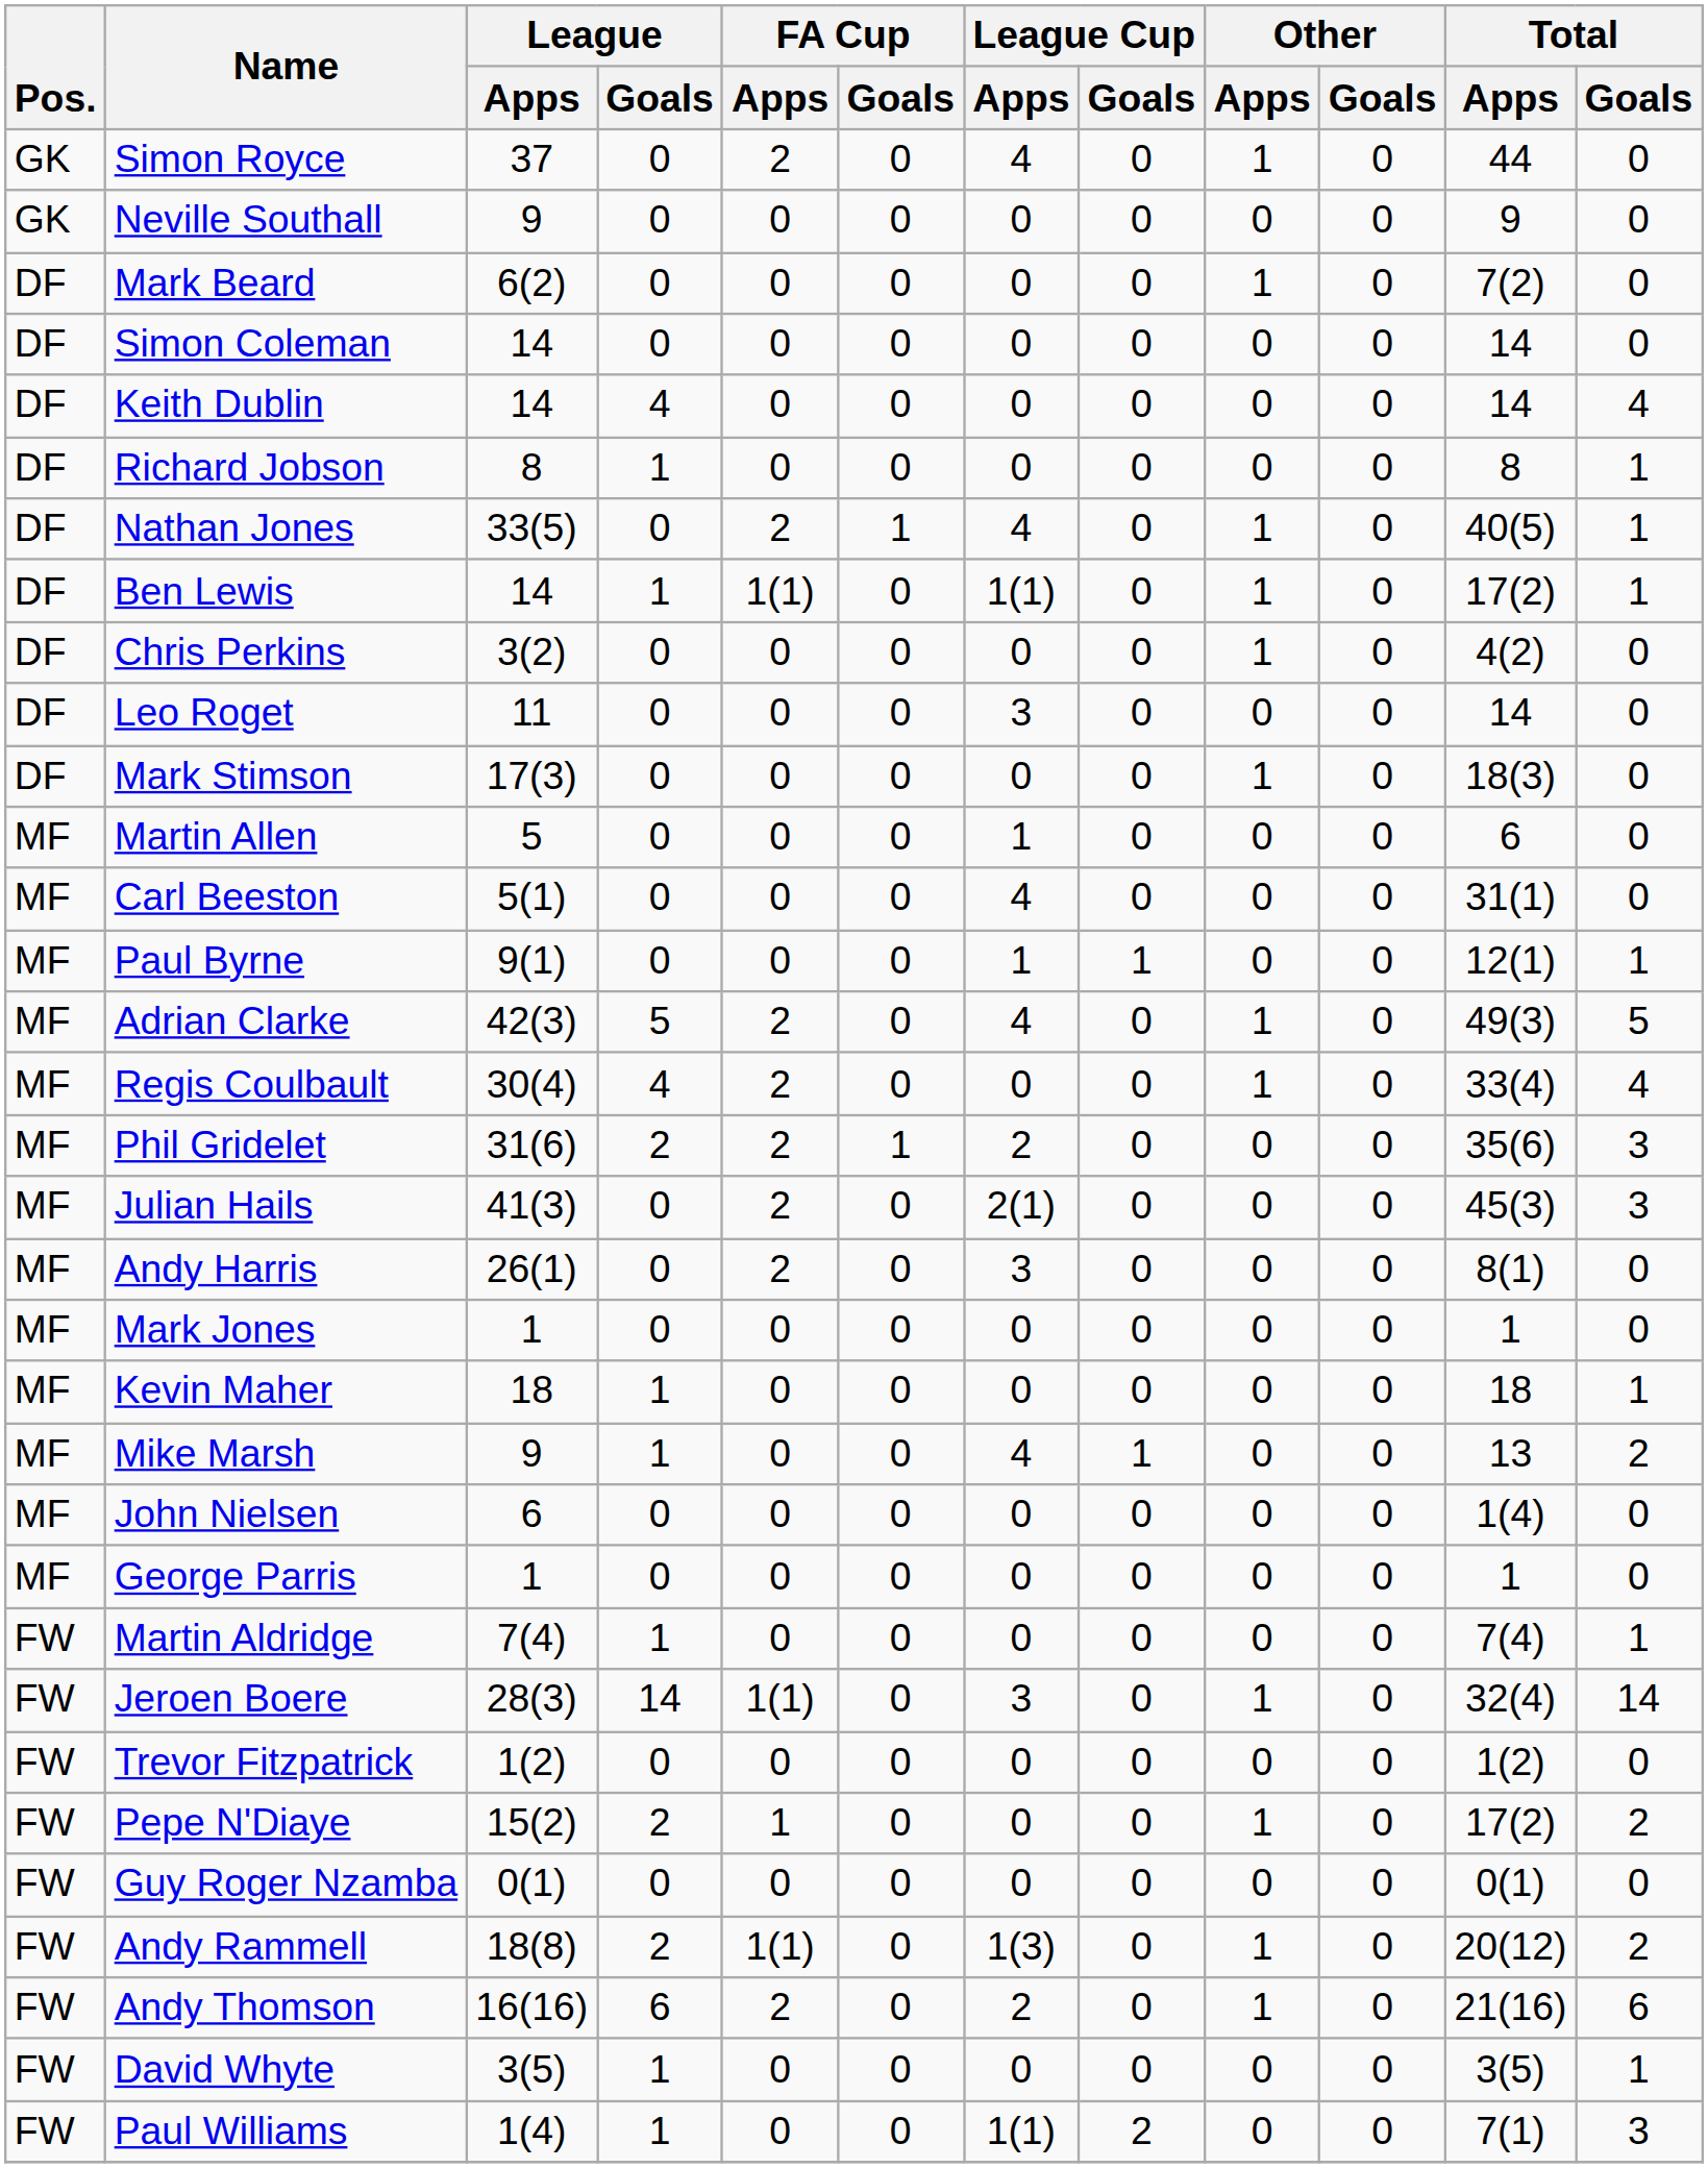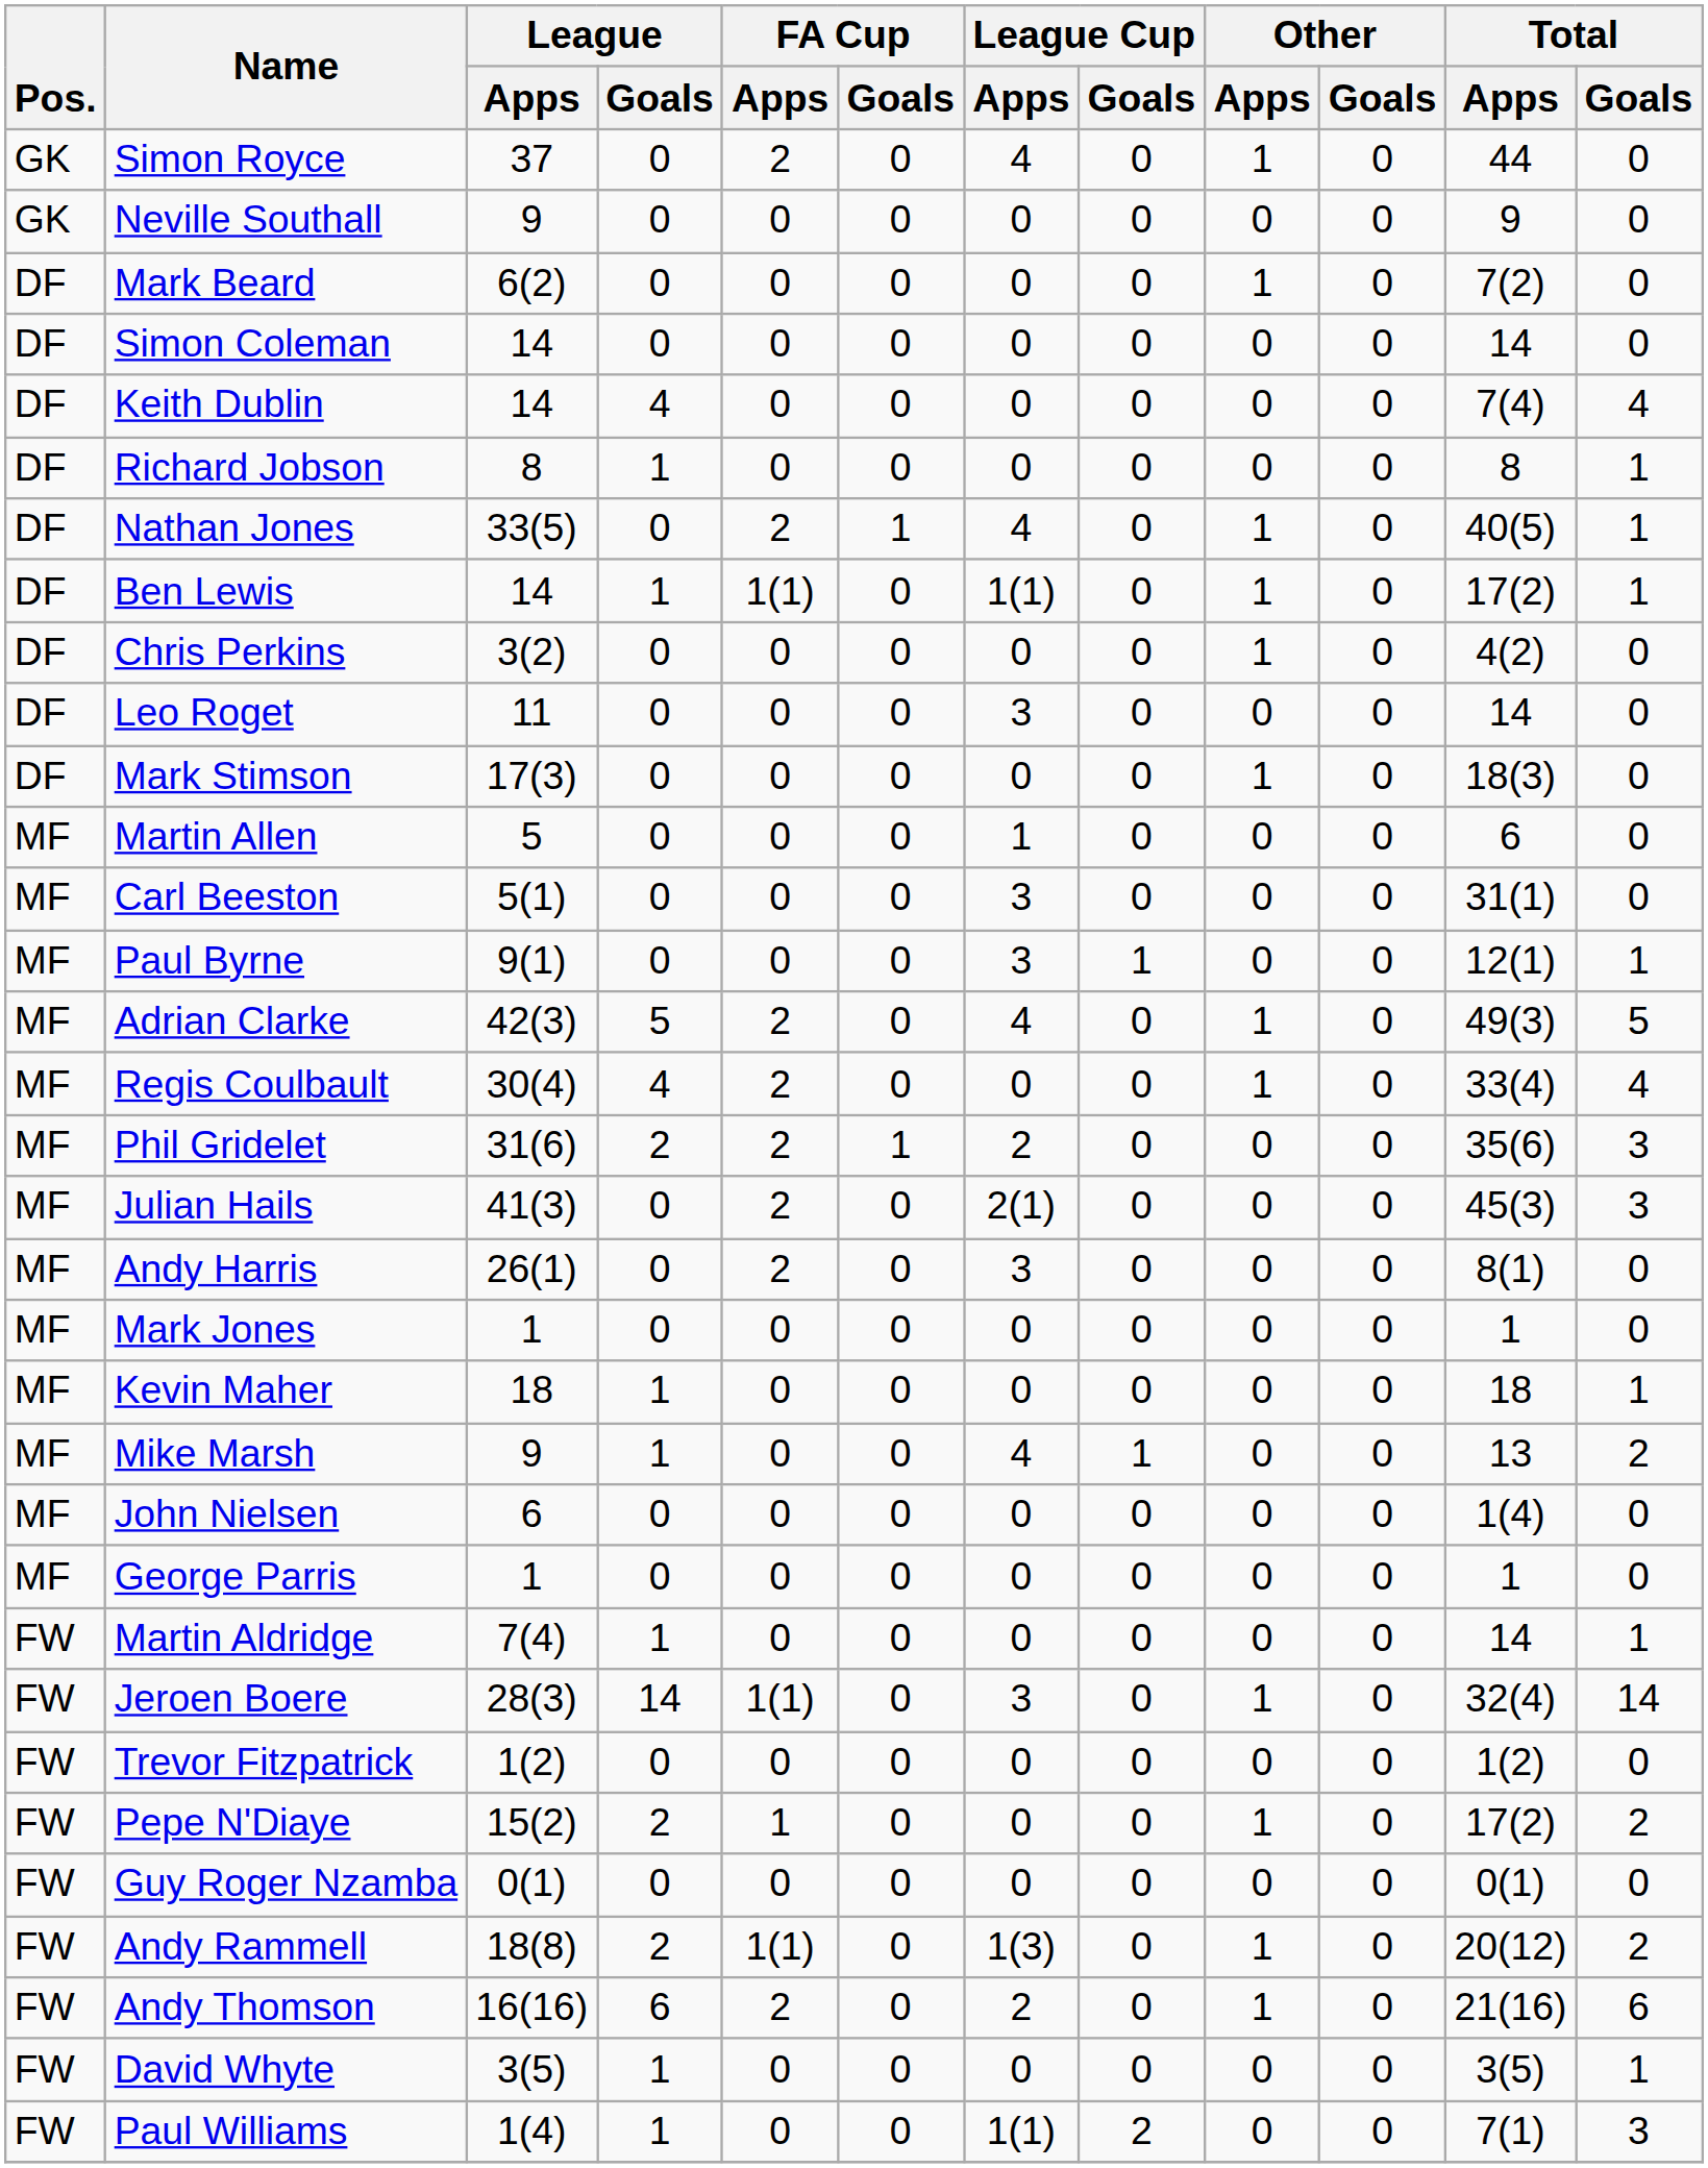 <table class="wikitable" style="text-align:center">
 <tr>
 <th rowspan="2" valign="bottom">Pos.</th>
 <th rowspan="2">Name</th>
 <th colspan="2" width="85">League</th>
 <th colspan="2" width="85">FA Cup</th>
 <th colspan="2" width="85">League Cup</th>
 <th colspan="2" width="85">Other</th>
 <th colspan="2" width="85">Total</th>
 </tr>
 <tr>
 <th>Apps</th>
 <th>Goals</th>
 <th>Apps</th>
 <th>Goals</th>
 <th>Apps</th>
 <th>Goals</th>
 <th>Apps</th>
 <th>Goals</th>
 <th>Apps</th>
 <th>Goals</th>
 </tr>
 <tr>
 <td align="left">GK</td>
 <td align="left"> <a href='#'>Simon Royce</a></td>
 <td>37</td>
 <td>0</td>
 <td>2</td>
 <td>0</td>
 <td>4</td>
 <td>0</td>
 <td>1</td>
 <td>0</td>
 <td>44</td>
 <td>0</td>
 </tr>
 <tr>
 <td align="left">GK</td>
 <td align="left"> <a href='#'>Neville Southall</a></td>
 <td>9</td>
 <td>0</td>
 <td>0</td>
 <td>0</td>
 <td>0</td>
 <td>0</td>
 <td>0</td>
 <td>0</td>
 <td>9</td>
 <td>0</td>
 </tr>
 <tr>
 <td align="left">DF</td>
 <td align="left"> <a href='#'>Mark Beard</a></td>
 <td>6(2)</td>
 <td>0</td>
 <td>0</td>
 <td>0</td>
 <td>0</td>
 <td>0</td>
 <td>1</td>
 <td>0</td>
 <td>7(2)</td>
 <td>0</td>
 </tr>
 <tr>
 <td align="left">DF</td>
 <td align="left"> <a href='#'>Simon Coleman</a></td>
 <td>14</td>
 <td>0</td>
 <td>0</td>
 <td>0</td>
 <td>0</td>
 <td>0</td>
 <td>0</td>
 <td>0</td>
 <td>14</td>
 <td>0</td>
 </tr>
 <tr>
 <td align="left">DF</td>
 <td align="left"> <a href='#'>Keith Dublin</a></td>
 <td>14</td>
 <td>4</td>
 <td>0</td>
 <td>0</td>
 <td>0</td>
 <td>0</td>
 <td>0</td>
 <td>0</td>
-<td>14</td>
+<td>7(4)</td>
 <td>4</td>
 </tr>
 <tr>
 <td align="left">DF</td>
 <td align="left"> <a href='#'>Richard Jobson</a></td>
 <td>8</td>
 <td>1</td>
 <td>0</td>
 <td>0</td>
 <td>0</td>
 <td>0</td>
 <td>0</td>
 <td>0</td>
 <td>8</td>
 <td>1</td>
 </tr>
 <tr>
 <td align="left">DF</td>
 <td align="left"> <a href='#'>Nathan Jones</a></td>
 <td>33(5)</td>
 <td>0</td>
 <td>2</td>
 <td>1</td>
 <td>4</td>
 <td>0</td>
 <td>1</td>
 <td>0</td>
 <td>40(5)</td>
 <td>1</td>
 </tr>
 <tr>
 <td align="left">DF</td>
 <td align="left"> <a href='#'>Ben Lewis</a></td>
 <td>14</td>
 <td>1</td>
 <td>1(1)</td>
 <td>0</td>
 <td>1(1)</td>
 <td>0</td>
 <td>1</td>
 <td>0</td>
 <td>17(2)</td>
 <td>1</td>
 </tr>
 <tr>
 <td align="left">DF</td>
 <td align="left"> <a href='#'>Chris Perkins</a></td>
 <td>3(2)</td>
 <td>0</td>
 <td>0</td>
 <td>0</td>
 <td>0</td>
 <td>0</td>
 <td>1</td>
 <td>0</td>
 <td>4(2)</td>
 <td>0</td>
 </tr>
 <tr>
 <td align="left">DF</td>
 <td align="left"> <a href='#'>Leo Roget</a></td>
 <td>11</td>
 <td>0</td>
 <td>0</td>
 <td>0</td>
 <td>3</td>
 <td>0</td>
 <td>0</td>
 <td>0</td>
 <td>14</td>
 <td>0</td>
 </tr>
 <tr>
 <td align="left">DF</td>
 <td align="left"> <a href='#'>Mark Stimson</a></td>
 <td>17(3)</td>
 <td>0</td>
 <td>0</td>
 <td>0</td>
 <td>0</td>
 <td>0</td>
 <td>1</td>
 <td>0</td>
 <td>18(3)</td>
 <td>0</td>
 </tr>
 <tr>
 <td align="left">MF</td>
 <td align="left"> <a href='#'>Martin Allen</a></td>
 <td>5</td>
 <td>0</td>
 <td>0</td>
 <td>0</td>
 <td>1</td>
 <td>0</td>
 <td>0</td>
 <td>0</td>
 <td>6</td>
 <td>0</td>
 </tr>
 <tr>
 <td align="left">MF</td>
 <td align="left"> <a href='#'>Carl Beeston</a></td>
 <td>5(1)</td>
 <td>0</td>
 <td>0</td>
 <td>0</td>
-<td>4</td>
+<td>3</td>
 <td>0</td>
 <td>0</td>
 <td>0</td>
 <td>31(1)</td>
 <td>0</td>
 </tr>
 <tr>
 <td align="left">MF</td>
 <td align="left"> <a href='#'>Paul Byrne</a></td>
 <td>9(1)</td>
 <td>0</td>
 <td>0</td>
 <td>0</td>
-<td>1</td>
+<td>3</td>
 <td>1</td>
 <td>0</td>
 <td>0</td>
 <td>12(1)</td>
 <td>1</td>
 </tr>
 <tr>
 <td align="left">MF</td>
 <td align="left"> <a href='#'>Adrian Clarke</a></td>
 <td>42(3)</td>
 <td>5</td>
 <td>2</td>
 <td>0</td>
 <td>4</td>
 <td>0</td>
 <td>1</td>
 <td>0</td>
 <td>49(3)</td>
 <td>5</td>
 </tr>
 <tr>
 <td align="left">MF</td>
 <td align="left"> <a href='#'>Regis Coulbault</a></td>
 <td>30(4)</td>
 <td>4</td>
 <td>2</td>
 <td>0</td>
 <td>0</td>
 <td>0</td>
 <td>1</td>
 <td>0</td>
 <td>33(4)</td>
 <td>4</td>
 </tr>
 <tr>
 <td align="left">MF</td>
 <td align="left"> <a href='#'>Phil Gridelet</a></td>
 <td>31(6)</td>
 <td>2</td>
 <td>2</td>
 <td>1</td>
 <td>2</td>
 <td>0</td>
 <td>0</td>
 <td>0</td>
 <td>35(6)</td>
 <td>3</td>
 </tr>
 <tr>
 <td align="left">MF</td>
 <td align="left"> <a href='#'>Julian Hails</a></td>
 <td>41(3)</td>
 <td>0</td>
 <td>2</td>
 <td>0</td>
 <td>2(1)</td>
 <td>0</td>
 <td>0</td>
 <td>0</td>
 <td>45(3)</td>
 <td>3</td>
 </tr>
 <tr>
 <td align="left">MF</td>
 <td align="left"> <a href='#'>Andy Harris</a></td>
 <td>26(1)</td>
 <td>0</td>
 <td>2</td>
 <td>0</td>
 <td>3</td>
 <td>0</td>
 <td>0</td>
 <td>0</td>
 <td>8(1)</td>
 <td>0</td>
 </tr>
 <tr>
 <td align="left">MF</td>
 <td align="left"> <a href='#'>Mark Jones</a></td>
 <td>1</td>
 <td>0</td>
 <td>0</td>
 <td>0</td>
 <td>0</td>
 <td>0</td>
 <td>0</td>
 <td>0</td>
 <td>1</td>
 <td>0</td>
 </tr>
 <tr>
 <td align="left">MF</td>
 <td align="left"> <a href='#'>Kevin Maher</a></td>
 <td>18</td>
 <td>1</td>
 <td>0</td>
 <td>0</td>
 <td>0</td>
 <td>0</td>
 <td>0</td>
 <td>0</td>
 <td>18</td>
 <td>1</td>
 </tr>
 <tr>
 <td align="left">MF</td>
 <td align="left"> <a href='#'>Mike Marsh</a></td>
 <td>9</td>
 <td>1</td>
 <td>0</td>
 <td>0</td>
 <td>4</td>
 <td>1</td>
 <td>0</td>
 <td>0</td>
 <td>13</td>
 <td>2</td>
 </tr>
 <tr>
 <td align="left">MF</td>
 <td align="left"> <a href='#'>John Nielsen</a></td>
 <td>6</td>
 <td>0</td>
 <td>0</td>
 <td>0</td>
 <td>0</td>
 <td>0</td>
 <td>0</td>
 <td>0</td>
 <td>1(4)</td>
 <td>0</td>
 </tr>
 <tr>
 <td align="left">MF</td>
 <td align="left"> <a href='#'>George Parris</a></td>
 <td>1</td>
 <td>0</td>
 <td>0</td>
 <td>0</td>
 <td>0</td>
 <td>0</td>
 <td>0</td>
 <td>0</td>
 <td>1</td>
 <td>0</td>
 </tr>
 <tr>
 <td align="left">FW</td>
 <td align="left"> <a href='#'>Martin Aldridge</a></td>
 <td>7(4)</td>
 <td>1</td>
 <td>0</td>
 <td>0</td>
 <td>0</td>
 <td>0</td>
 <td>0</td>
 <td>0</td>
-<td>7(4)</td>
+<td>14</td>
 <td>1</td>
 </tr>
 <tr>
 <td align="left">FW</td>
 <td align="left"> <a href='#'>Jeroen Boere</a></td>
 <td>28(3)</td>
 <td>14</td>
 <td>1(1)</td>
 <td>0</td>
 <td>3</td>
 <td>0</td>
 <td>1</td>
 <td>0</td>
 <td>32(4)</td>
 <td>14</td>
 </tr>
 <tr>
 <td align="left">FW</td>
 <td align="left"> <a href='#'>Trevor Fitzpatrick</a></td>
 <td>1(2)</td>
 <td>0</td>
 <td>0</td>
 <td>0</td>
 <td>0</td>
 <td>0</td>
 <td>0</td>
 <td>0</td>
 <td>1(2)</td>
 <td>0</td>
 </tr>
 <tr>
 <td align="left">FW</td>
 <td align="left"> <a href='#'>Pepe N'Diaye</a></td>
 <td>15(2)</td>
 <td>2</td>
 <td>1</td>
 <td>0</td>
 <td>0</td>
 <td>0</td>
 <td>1</td>
 <td>0</td>
 <td>17(2)</td>
 <td>2</td>
 </tr>
 <tr>
 <td align="left">FW</td>
 <td align="left"> <a href='#'>Guy Roger Nzamba</a></td>
 <td>0(1)</td>
 <td>0</td>
 <td>0</td>
 <td>0</td>
 <td>0</td>
 <td>0</td>
 <td>0</td>
 <td>0</td>
 <td>0(1)</td>
 <td>0</td>
 </tr>
 <tr>
 <td align="left">FW</td>
 <td align="left"> <a href='#'>Andy Rammell</a></td>
 <td>18(8)</td>
 <td>2</td>
 <td>1(1)</td>
 <td>0</td>
 <td>1(3)</td>
 <td>0</td>
 <td>1</td>
 <td>0</td>
 <td>20(12)</td>
 <td>2</td>
 </tr>
 <tr>
 <td align="left">FW</td>
 <td align="left"> <a href='#'>Andy Thomson</a></td>
 <td>16(16)</td>
 <td>6</td>
 <td>2</td>
 <td>0</td>
 <td>2</td>
 <td>0</td>
 <td>1</td>
 <td>0</td>
 <td>21(16)</td>
 <td>6</td>
 </tr>
 <tr>
 <td align="left">FW</td>
 <td align="left"> <a href='#'>David Whyte</a></td>
 <td>3(5)</td>
 <td>1</td>
 <td>0</td>
 <td>0</td>
 <td>0</td>
 <td>0</td>
 <td>0</td>
 <td>0</td>
 <td>3(5)</td>
 <td>1</td>
 </tr>
 <tr>
 <td align="left">FW</td>
 <td align="left"> <a href='#'>Paul Williams</a></td>
 <td>1(4)</td>
 <td>1</td>
 <td>0</td>
 <td>0</td>
 <td>1(1)</td>
 <td>2</td>
 <td>0</td>
 <td>0</td>
 <td>7(1)</td>
 <td>3</td>
 </tr>
 <tr>
 </tr>
 </table>
